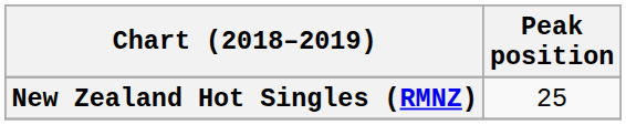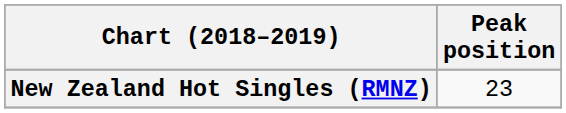 <table class="wikitable sortable plainrowheaders" style="text-align:center">
 <tr>
 <th scope="col">Chart (2018–2019)</th>
 <th scope="col">Peak<br>position</th>
 </tr>
 <tr>
 </tr>
 <tr>
 <th scope="row">New Zealand Hot Singles (<a href='#'>RMNZ</a>)</th>
-<td>25</td>
+<td>23</td>
 </tr>
 <tr>
 </tr>
 </table>
